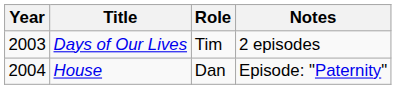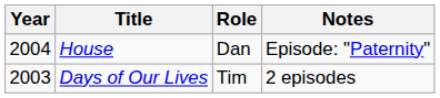 <table class="wikitable sortable unsortable">
 <tr>
 <th>Year</th>
 <th>Title</th>
 <th>Role</th>
 <th>Notes</th>
 </tr>
 <tr>
+<td>2004</td>
+<td><em><a href='#'>House</a></em></td>
+<td>Dan</td>
+<td>Episode: "<a href='#'>Paternity</a>"</td>
+</tr>
+<tr>
 <td>2003</td>
 <td><em><a href='#'>Days of Our Lives</a></em></td>
 <td>Tim</td>
 <td>2 episodes</td>
 </tr>
-<tr>
-<td>2004</td>
-<td><em><a href='#'>House</a></em></td>
-<td>Dan</td>
-<td>Episode: "<a href='#'>Paternity</a>"</td>
-</tr>
 </table>
